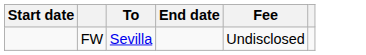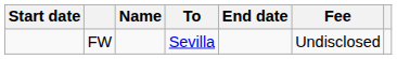 <table class="wikitable">
 <tr>
 <th>Start date</th>
 <th></th>
+<th>Name</th>
 <th>To</th>
 <th>End date</th>
 <th>Fee</th>
 <th></th>
 </tr>
 <tr>
 <td align=center></td>
 <td align=center>FW</td>
+<td></td>
 <td> <a href='#'>Sevilla</a></td>
 <td align=center></td>
 <td>Undisclosed</td>
 <td></td>
 </tr>
 </table>
